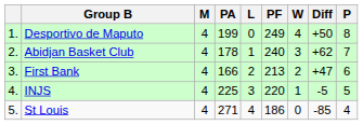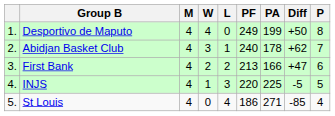 <table class="wikitable" style="text-align:center">
 <tr>
 <th width=15></th>
 <th width=220>Group B</th>
 <th width=20>M</th>
-<th width=20>PA</th>
+<th width=20>W</th>
 <th width=20>L</th>
 <th width=20>PF</th>
-<th width=20>W</th>
+<th width=20>PA</th>
 <th width=30>Diff</th>
 <th width=20>P</th>
 </tr>
 <tr style="background: #ccffcc;">
 <td>1.</td>
 <td align=left> <a href='#'>Desportivo de Maputo</a></td>
 <td>4</td>
-<td>199</td>
+<td>4</td>
 <td>0</td>
 <td>249</td>
-<td>4</td>
+<td>199</td>
 <td>+50</td>
 <td>8</td>
 </tr>
 <tr style="background: #ccffcc;">
 <td>2.</td>
 <td align=left> <a href='#'>Abidjan Basket Club</a></td>
 <td>4</td>
-<td>178</td>
+<td>3</td>
 <td>1</td>
 <td>240</td>
-<td>3</td>
+<td>178</td>
 <td>+62</td>
 <td>7</td>
 </tr>
 <tr style="background: #ccffcc;">
 <td>3.</td>
 <td align=left> <a href='#'>First Bank</a></td>
 <td>4</td>
-<td>166</td>
+<td>2</td>
 <td>2</td>
 <td>213</td>
-<td>2</td>
+<td>166</td>
 <td>+47</td>
 <td>6</td>
 </tr>
 <tr style="background: #ccffcc;">
 <td>4.</td>
 <td align=left> <a href='#'>INJS</a></td>
 <td>4</td>
-<td>225</td>
+<td>1</td>
 <td>3</td>
 <td>220</td>
-<td>1</td>
+<td>225</td>
 <td>-5</td>
 <td>5</td>
 </tr>
 <tr>
 <td>5.</td>
 <td align=left> <a href='#'>St Louis</a></td>
 <td>4</td>
-<td>271</td>
+<td>0</td>
 <td>4</td>
 <td>186</td>
-<td>0</td>
+<td>271</td>
 <td>-85</td>
 <td>4</td>
 </tr>
 </table>
